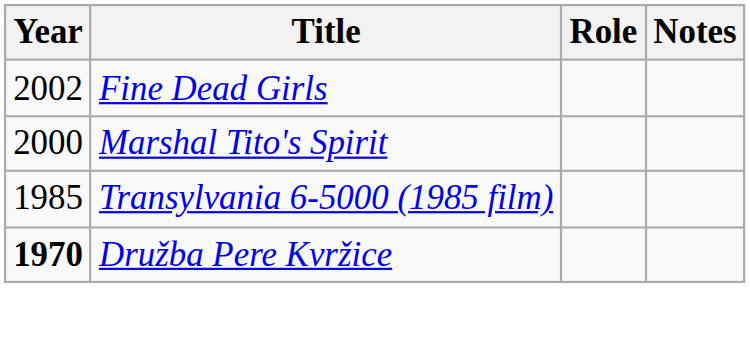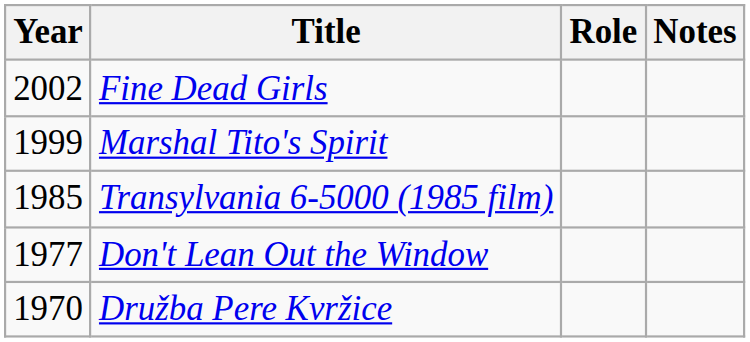 <table class="wikitable sortable">
 <tr>
 <th>Year</th>
 <th>Title</th>
 <th>Role</th>
 <th class="unsortable">Notes</th>
 </tr>
 <tr>
 <td>2002</td>
 <td><em><a href='#'>Fine Dead Girls</a></em></td>
 <td></td>
 <td></td>
 </tr>
 <tr>
-<td>2000</td>
+<td>1999</td>
 <td><em><a href='#'>Marshal Tito's Spirit</a></em></td>
 <td></td>
 <td></td>
 </tr>
 <tr>
 <td>1985</td>
 <td><em><a href='#'>Transylvania 6-5000 (1985 film)</a></em></td>
 <td></td>
 <td></td>
 </tr>
 <tr>
-<td><strong>1970</strong></td>
+<td>1977</td>
+<td><em><a href='#'>Don't Lean Out the Window</a></em></td>
+<td></td>
+<td></td>
+</tr>
+<tr>
+<td>1970</td>
 <td><em><a href='#'>Družba Pere Kvržice</a></em></td>
 <td></td>
 <td></td>
 </tr>
 </table>
